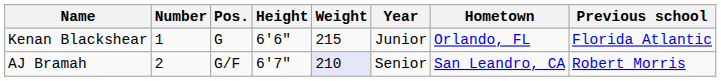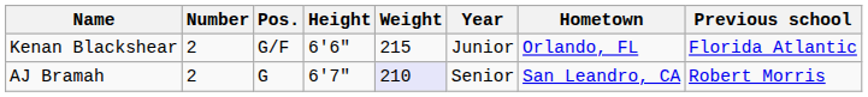 <table class="wikitable sortable" border="1">
 <tr>
 <th>Name</th>
 <th>Number</th>
 <th>Pos.</th>
 <th>Height</th>
 <th>Weight</th>
 <th>Year</th>
 <th>Hometown</th>
 <th class="unsortable">Previous school</th>
 </tr>
 <tr>
 <td>Kenan Blackshear</td>
-<td>1</td>
-<td>G</td>
+<td>2</td>
+<td>G/F</td>
 <td>6'6"</td>
 <td>215</td>
 <td>Junior</td>
 <td><a href='#'>Orlando, FL</a></td>
 <td><a href='#'>Florida Atlantic</a></td>
 </tr>
 <tr>
 <td>AJ Bramah</td>
 <td>2</td>
-<td>G/F</td>
+<td>G</td>
 <td>6'7"</td>
 <td style="background: lavender;">210</td>
 <td>Senior</td>
 <td><a href='#'>San Leandro, CA</a></td>
 <td><a href='#'>Robert Morris</a></td>
 </tr>
 </table>
